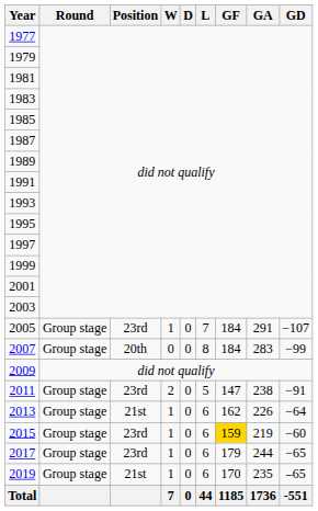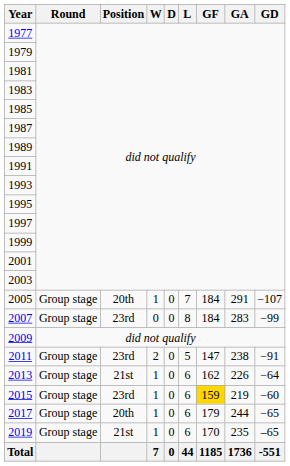 <table class="wikitable" style="text-align: center;">
 <tr>
 <th>Year</th>
 <th>Round</th>
 <th>Position</th>
 <th>W</th>
 <th>D</th>
 <th>L</th>
 <th>GF</th>
 <th>GA</th>
 <th>GD</th>
 </tr>
 <tr>
 <td> <a href='#'>1977</a></td>
 <td colspan="8" rowspan="14"><em>did not qualify</em></td>
 </tr>
 <tr>
 <td> 1979</td>
 </tr>
 <tr>
 <td> 1981</td>
 </tr>
 <tr>
 <td> 1983</td>
 </tr>
 <tr>
 <td> 1985</td>
 </tr>
 <tr>
 <td> 1987</td>
 </tr>
 <tr>
 <td> 1989</td>
 </tr>
 <tr>
 <td> 1991</td>
 </tr>
 <tr>
 <td> 1993</td>
 </tr>
 <tr>
 <td> 1995</td>
 </tr>
 <tr>
 <td>  1997</td>
 </tr>
 <tr>
 <td>  1999</td>
 </tr>
 <tr>
 <td>  2001</td>
 </tr>
 <tr>
 <td>  2003</td>
 </tr>
 <tr>
 <td> 2005</td>
 <td>Group stage</td>
-<td>23rd</td>
+<td>20th</td>
 <td>1</td>
 <td>0</td>
 <td>7</td>
 <td>184</td>
 <td>291</td>
 <td>−107</td>
 </tr>
 <tr>
 <td> <a href='#'>2007</a></td>
 <td>Group stage</td>
-<td>20th</td>
+<td>23rd</td>
 <td>0</td>
 <td>0</td>
 <td>8</td>
 <td>184</td>
 <td>283</td>
 <td>−99</td>
 </tr>
 <tr>
 <td> <a href='#'>2009</a></td>
 <td colspan="8" rowspan="1"><em>did not qualify</em></td>
 </tr>
 <tr>
 <td> <a href='#'>2011</a></td>
 <td>Group stage</td>
 <td>23rd</td>
 <td>2</td>
 <td>0</td>
 <td>5</td>
 <td>147</td>
 <td>238</td>
 <td>−91</td>
 </tr>
 <tr>
 <td>  <a href='#'>2013</a></td>
 <td>Group stage</td>
 <td>21st</td>
 <td>1</td>
 <td>0</td>
 <td>6</td>
 <td>162</td>
 <td>226</td>
 <td>−64</td>
 </tr>
 <tr>
 <td> <a href='#'>2015</a></td>
 <td>Group stage</td>
 <td>23rd</td>
 <td>1</td>
 <td>0</td>
 <td>6</td>
 <td style="background: gold;">159</td>
 <td>219</td>
 <td>−60</td>
 </tr>
 <tr>
 <td> <a href='#'>2017</a></td>
 <td>Group stage</td>
-<td>23rd</td>
+<td>20th</td>
 <td>1</td>
 <td>0</td>
 <td>6</td>
 <td>179</td>
 <td>244</td>
 <td>−65</td>
 </tr>
 <tr>
 <td> <a href='#'>2019</a></td>
 <td>Group stage</td>
 <td>21st</td>
 <td>1</td>
 <td>0</td>
 <td>6</td>
 <td>170</td>
 <td>235</td>
 <td>–65</td>
 </tr>
 <tr>
 <th>Total</th>
 <th></th>
 <th></th>
 <th>7</th>
 <th>0</th>
 <th>44</th>
 <th>1185</th>
 <th>1736</th>
 <th>-551</th>
 </tr>
 </table>
